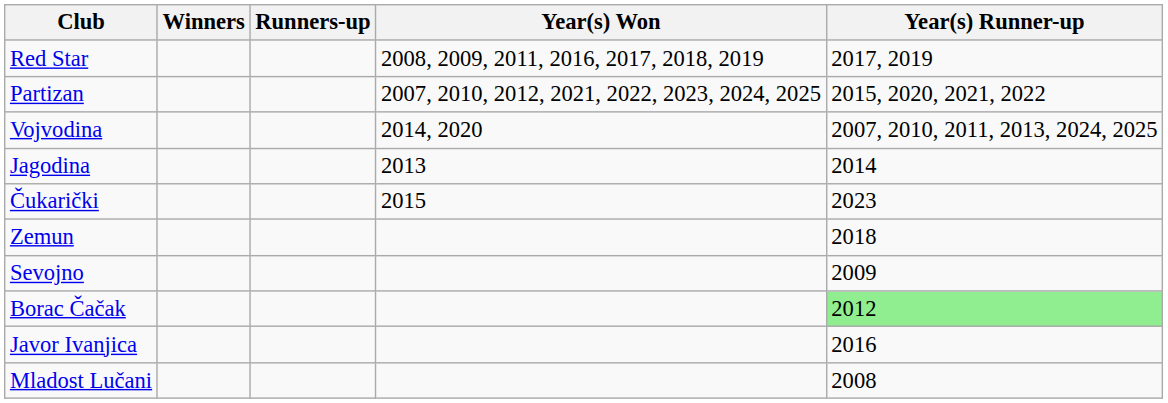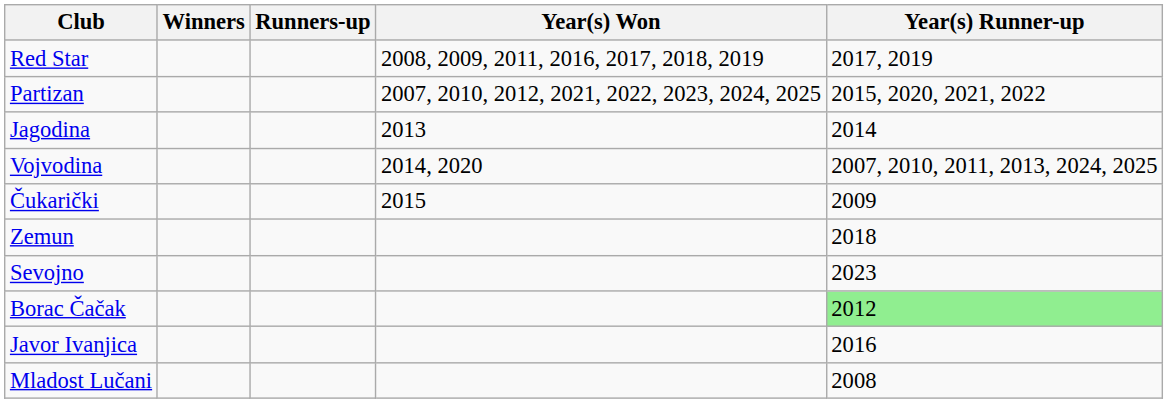 <table class="wikitable">
 <tr>
 <th>Club</th>
 <th>Winners</th>
 <th>Runners-up</th>
 <th>Year(s) Won</th>
 <th>Year(s) Runner-up</th>
 </tr>
 <tr>
 <td><a href='#'>Red Star</a></td>
 <td></td>
 <td></td>
 <td>2008, 2009, 2011, 2016, 2017, 2018, 2019</td>
 <td>2017, 2019</td>
 </tr>
 <tr>
 <td><a href='#'>Partizan</a></td>
 <td></td>
 <td></td>
 <td>2007, 2010, 2012, 2021, 2022, 2023, 2024, 2025</td>
 <td>2015, 2020, 2021, 2022</td>
 </tr>
 <tr>
+<td><a href='#'>Jagodina</a></td>
+<td></td>
+<td></td>
+<td>2013</td>
+<td>2014</td>
+</tr>
+<tr>
 <td><a href='#'>Vojvodina</a></td>
 <td></td>
 <td></td>
 <td>2014, 2020</td>
 <td>2007, 2010, 2011, 2013, 2024, 2025</td>
 </tr>
 <tr>
-<td><a href='#'>Jagodina</a></td>
-<td></td>
-<td></td>
-<td>2013</td>
-<td>2014</td>
-</tr>
-<tr>
 <td><a href='#'>Čukarički</a></td>
 <td></td>
 <td></td>
 <td>2015</td>
-<td>2023</td>
+<td>2009</td>
 </tr>
 <tr>
 <td><a href='#'>Zemun</a></td>
 <td></td>
 <td></td>
 <td></td>
 <td>2018</td>
 </tr>
 <tr>
 <td><a href='#'>Sevojno</a></td>
 <td></td>
 <td></td>
 <td></td>
-<td>2009</td>
+<td>2023</td>
 </tr>
 <tr>
 <td><a href='#'>Borac Čačak</a></td>
 <td></td>
 <td></td>
 <td></td>
 <td style="background: lightgreen;">2012</td>
 </tr>
 <tr>
 <td><a href='#'>Javor Ivanjica</a></td>
 <td></td>
 <td></td>
 <td></td>
 <td>2016</td>
 </tr>
 <tr>
 <td><a href='#'>Mladost Lučani</a></td>
 <td></td>
 <td></td>
 <td></td>
 <td>2008</td>
 </tr>
 </table>
